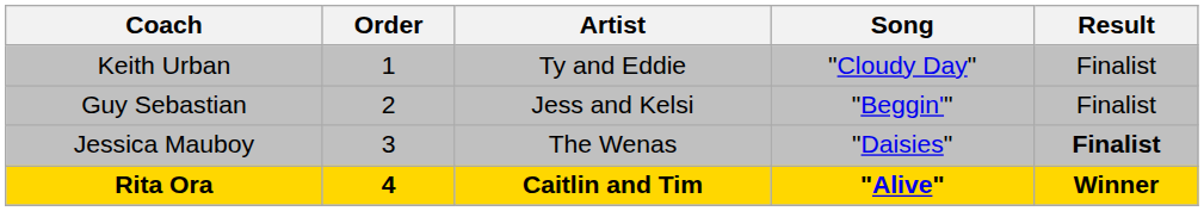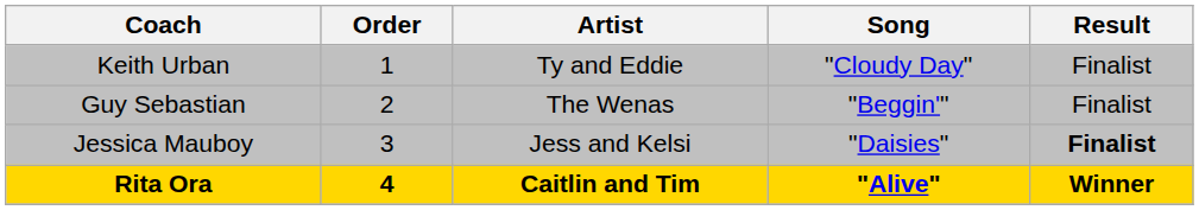 <table class="wikitable" style="text-align:center; width:60%">
 <tr>
 <th>Coach</th>
 <th>Order</th>
 <th>Artist</th>
 <th>Song</th>
 <th>Result</th>
 </tr>
 <tr>
 <td style="background:silver;">Keith Urban</td>
 <td style="background:silver;">1</td>
 <td style="background:silver;">Ty and Eddie</td>
 <td style="background:silver;">"<a href='#'>Cloudy Day</a>"</td>
 <td style="background:silver;">Finalist</td>
 </tr>
 <tr>
 <td style="background:silver;">Guy Sebastian</td>
 <td style="background:silver;">2</td>
-<td style="background:silver;">Jess and Kelsi</td>
+<td style="background:silver;">The Wenas</td>
 <td style="background:silver;">"<a href='#'>Beggin'</a>"</td>
 <td style="background:silver;">Finalist</td>
 </tr>
 <tr>
 <td style="background:silver;">Jessica Mauboy</td>
 <td style="background:silver;">3</td>
-<td style="background:silver;">The Wenas</td>
+<td style="background:silver;">Jess and Kelsi</td>
 <td style="background:silver;">"<a href='#'>Daisies</a>"</td>
 <td style="background:silver;"><strong>Finalist</strong></td>
 </tr>
 <tr>
 <th style="background:gold;">Rita Ora</th>
 <th style="background:gold;">4</th>
 <th style="background:gold;">Caitlin and Tim</th>
 <th style="background:gold;">"<a href='#'>Alive</a>"</th>
 <th style="background:gold;">Winner</th>
 </tr>
 <tr>
 </tr>
 </table>
